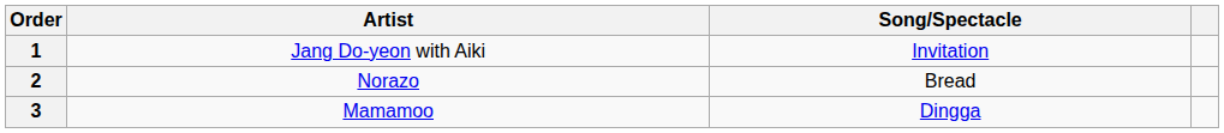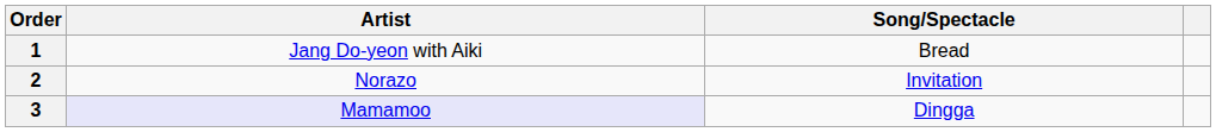 <table class="wikitable" style="text-align:center; width:80%;">
 <tr>
 <th scope="col" width="5%">Order</th>
 <th scope="col">Artist</th>
 <th scope="col">Song/Spectacle</th>
 <th scope="col"></th>
 </tr>
 <tr>
 <th scope="col">1</th>
 <td><a href='#'>Jang Do-yeon</a> with Aiki</td>
-<td><a href='#'>Invitation</a><br></td>
+<td>Bread<br></td>
 <td></td>
 </tr>
 <tr>
 <th scope="col">2</th>
 <td><a href='#'>Norazo</a></td>
-<td>Bread<br></td>
+<td><a href='#'>Invitation</a><br></td>
 <td></td>
 </tr>
 <tr>
 <th scope="col">3</th>
-<td><a href='#'>Mamamoo</a></td>
+<td style="background: lavender;"><a href='#'>Mamamoo</a></td>
 <td><a href='#'>Dingga</a><br></td>
 <td></td>
 </tr>
 </table>
